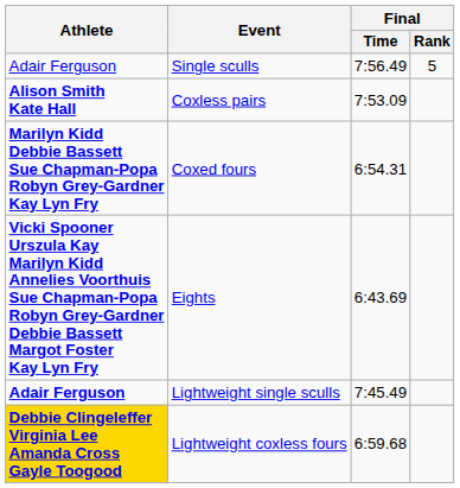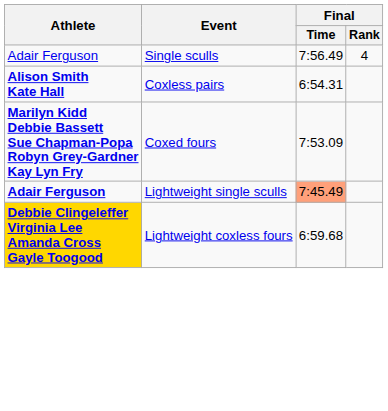 <table class="wikitable" style="font-size:90%">
 <tr>
 <th rowspan="2">Athlete</th>
 <th rowspan="2">Event</th>
 <th colspan="2">Final</th>
 </tr>
 <tr style="font-size:95%">
 <th>Time</th>
 <th>Rank</th>
 </tr>
 <tr align=center>
 <td align=left><a href='#'>Adair Ferguson</a></td>
 <td align=left><a href='#'>Single sculls</a></td>
 <td>7:56.49</td>
-<td>5</td>
+<td>4</td>
 </tr>
 <tr align=center>
 <td align=left><strong><a href='#'>Alison Smith</a></strong><br><strong><a href='#'>Kate Hall</a></strong></td>
 <td align=left><a href='#'>Coxless pairs</a></td>
-<td>7:53.09</td>
+<td>6:54.31</td>
 <td></td>
 </tr>
 <tr align=center>
 <td align=left><strong><a href='#'>Marilyn Kidd</a></strong><br><strong><a href='#'>Debbie Bassett</a></strong><br><strong><a href='#'>Sue Chapman-Popa</a></strong><br><strong><a href='#'>Robyn Grey-Gardner</a></strong><br><strong><a href='#'>Kay Lyn Fry</a></strong></td>
 <td align=left><a href='#'>Coxed fours</a></td>
-<td>6:54.31</td>
-<td></td>
-</tr>
-<tr align=center>
-<td align=left><strong><a href='#'>Vicki Spooner</a></strong><br><strong><a href='#'>Urszula Kay</a></strong><br><strong><a href='#'>Marilyn Kidd</a></strong><br><strong><a href='#'>Annelies Voorthuis</a></strong><br><strong><a href='#'>Sue Chapman-Popa</a></strong><br><strong><a href='#'>Robyn Grey-Gardner</a></strong><br><strong><a href='#'>Debbie Bassett</a></strong><br><strong><a href='#'>Margot Foster</a></strong><br><strong><a href='#'>Kay Lyn Fry</a></strong></td>
-<td align=left><a href='#'>Eights</a></td>
-<td>6:43.69</td>
+<td>7:53.09</td>
 <td></td>
 </tr>
 <tr align=center>
 <td align=left><strong><a href='#'>Adair Ferguson</a></strong></td>
 <td align=left><a href='#'>Lightweight single sculls</a></td>
-<td>7:45.49</td>
+<td style="background: lightsalmon;">7:45.49</td>
 <td></td>
 </tr>
 <tr align=center>
 <td align=left style="background: gold;"><strong><a href='#'>Debbie Clingeleffer</a></strong><br><strong><a href='#'>Virginia Lee</a></strong><br><strong><a href='#'>Amanda Cross</a></strong><br><strong><a href='#'>Gayle Toogood</a></strong></td>
 <td align=left><a href='#'>Lightweight coxless fours</a></td>
 <td>6:59.68</td>
 <td></td>
 </tr>
 </table>
